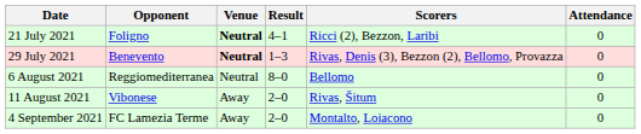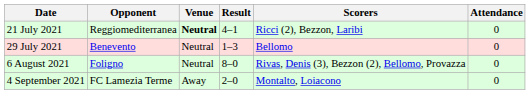 <table class="wikitable" style="text-align:left">
 <tr>
 <th>Date</th>
 <th>Opponent</th>
 <th>Venue</th>
 <th>Result</th>
 <th>Scorers</th>
 <th>Attendance</th>
 </tr>
 <tr style="background:#ddffdd">
 <td>21 July 2021</td>
-<td><a href='#'>Foligno</a></td>
+<td>Reggiomediterranea</td>
 <td><strong>Neutral</strong></td>
 <td>4–1</td>
 <td><a href='#'>Ricci</a> (2), Bezzon, <a href='#'>Laribi</a></td>
 <td align="center">0</td>
 </tr>
 <tr style="background:#ffdddd">
 <td>29 July 2021</td>
 <td><a href='#'>Benevento</a></td>
-<td><strong>Neutral</strong></td>
+<td>Neutral</td>
 <td>1–3</td>
-<td><a href='#'>Rivas</a>, <a href='#'>Denis</a> (3), Bezzon (2), <a href='#'>Bellomo</a>, Provazza</td>
+<td><a href='#'>Bellomo</a></td>
 <td align="center">0</td>
 </tr>
 <tr style="background:#ddffdd">
 <td>6 August 2021</td>
-<td>Reggiomediterranea</td>
+<td><a href='#'>Foligno</a></td>
 <td>Neutral</td>
 <td>8–0</td>
-<td><a href='#'>Bellomo</a></td>
-<td align="center">0</td>
-</tr>
-<tr style="background:#ddffdd">
-<td>11 August 2021</td>
-<td><a href='#'>Vibonese</a></td>
-<td>Away</td>
-<td>2–0</td>
-<td><a href='#'>Rivas</a>, <a href='#'>Šitum</a></td>
+<td><a href='#'>Rivas</a>, <a href='#'>Denis</a> (3), Bezzon (2), <a href='#'>Bellomo</a>, Provazza</td>
 <td align="center">0</td>
 </tr>
 <tr style="background:#ddffdd">
 <td>4 September 2021</td>
 <td>FC Lamezia Terme</td>
 <td>Away</td>
 <td>2–0</td>
 <td><a href='#'>Montalto</a>, <a href='#'>Loiacono</a></td>
 <td align="center">0</td>
 </tr>
 </table>
